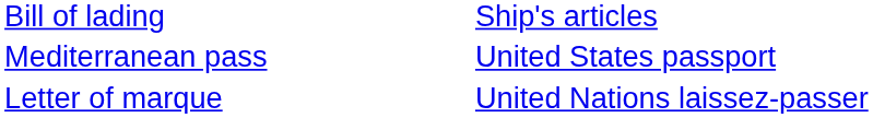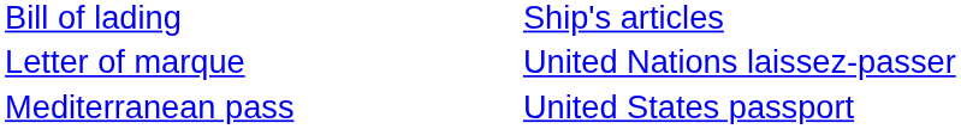 <table style="width: 50%; border: none; text-align: left;">
 <tr>
 <td><a href='#'>Bill of lading</a></td>
 <td><a href='#'>Ship's articles</a></td>
 </tr>
 <tr>
+<td><a href='#'>Letter of marque</a></td>
+<td><a href='#'>United Nations laissez-passer</a></td>
+</tr>
+<tr>
 <td><a href='#'>Mediterranean pass</a></td>
 <td><a href='#'>United States passport</a></td>
 </tr>
-<tr>
-<td><a href='#'>Letter of marque</a></td>
-<td><a href='#'>United Nations laissez-passer</a></td>
-</tr>
 </table>
